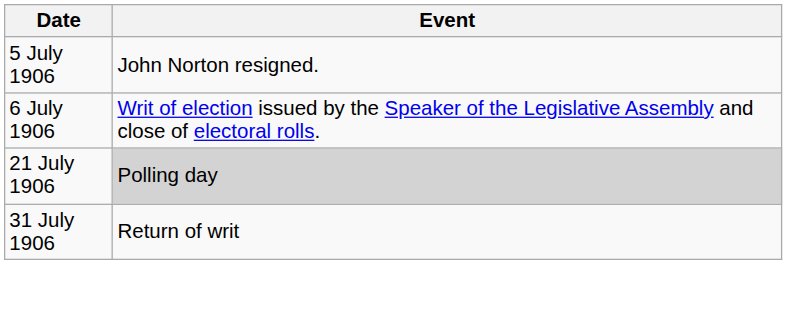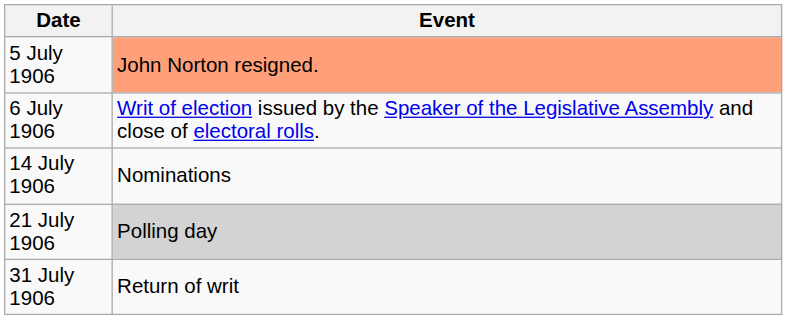 <table class="wikitable">
 <tr>
 <th>Date</th>
 <th>Event</th>
 </tr>
 <tr>
 <td>5 July 1906</td>
-<td>John Norton resigned.</td>
+<td style="background: lightsalmon;">John Norton resigned.</td>
 </tr>
 <tr>
 <td>6 July 1906</td>
 <td><a href='#'>Writ of election</a> issued by the <a href='#'>Speaker of the Legislative Assembly</a> and close of <a href='#'>electoral rolls</a>.</td>
+</tr>
+<tr>
+<td>14 July 1906</td>
+<td>Nominations</td>
 </tr>
 <tr>
 <td>21 July 1906</td>
 <td style="background: lightgrey;">Polling day</td>
 </tr>
 <tr>
 <td>31 July 1906</td>
 <td>Return of writ</td>
 </tr>
 </table>
